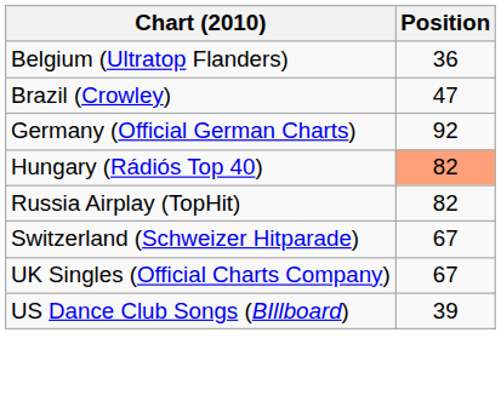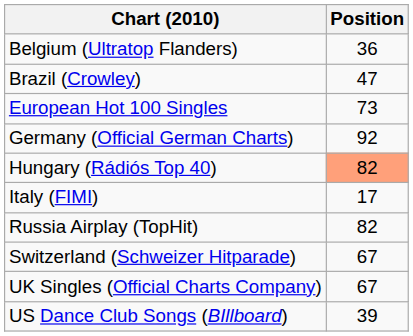 <table class="wikitable sortable">
 <tr>
 <th scope="col">Chart (2010)</th>
 <th scope="col">Position</th>
 </tr>
 <tr>
 <td>Belgium (<a href='#'>Ultratop</a> Flanders)</td>
 <td style="text-align:center;">36</td>
 </tr>
 <tr>
 <td>Brazil (<a href='#'>Crowley</a>)</td>
 <td style="text-align:center;">47</td>
 </tr>
 <tr>
+<td><a href='#'>European Hot 100 Singles</a></td>
+<td style="text-align:center;">73</td>
+</tr>
+<tr>
 <td>Germany (<a href='#'>Official German Charts</a>)</td>
 <td style="text-align:center;">92</td>
 </tr>
 <tr>
 <td>Hungary (<a href='#'>Rádiós Top 40</a>)</td>
 <td style="background: lightsalmon; text-align:center;">82</td>
+</tr>
+<tr>
+<td>Italy (<a href='#'>FIMI</a>)</td>
+<td style="text-align:center;">17</td>
 </tr>
 <tr>
 <td>Russia Airplay (TopHit)</td>
 <td style="text-align:center;">82</td>
 </tr>
 <tr>
 <td>Switzerland (<a href='#'>Schweizer Hitparade</a>)</td>
 <td style="text-align:center;">67</td>
 </tr>
 <tr>
 <td>UK Singles (<a href='#'>Official Charts Company</a>)</td>
 <td style="text-align:center;">67</td>
 </tr>
 <tr>
 <td>US <a href='#'>Dance Club Songs</a> (<em><a href='#'>BIllboard</a></em>)</td>
 <td style="text-align:center;">39</td>
 </tr>
 </table>
